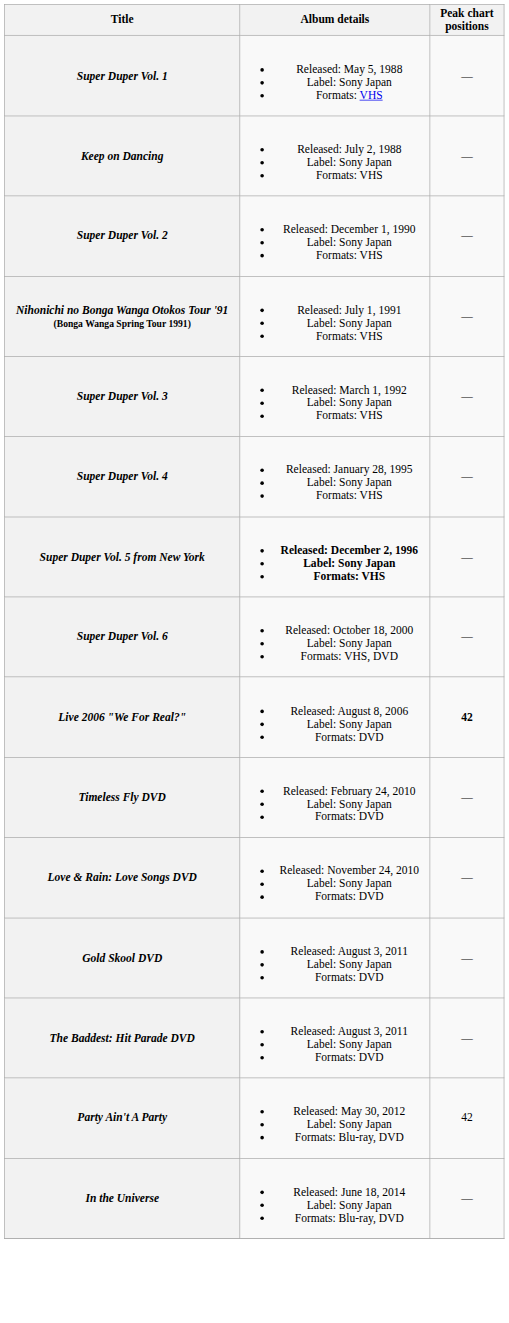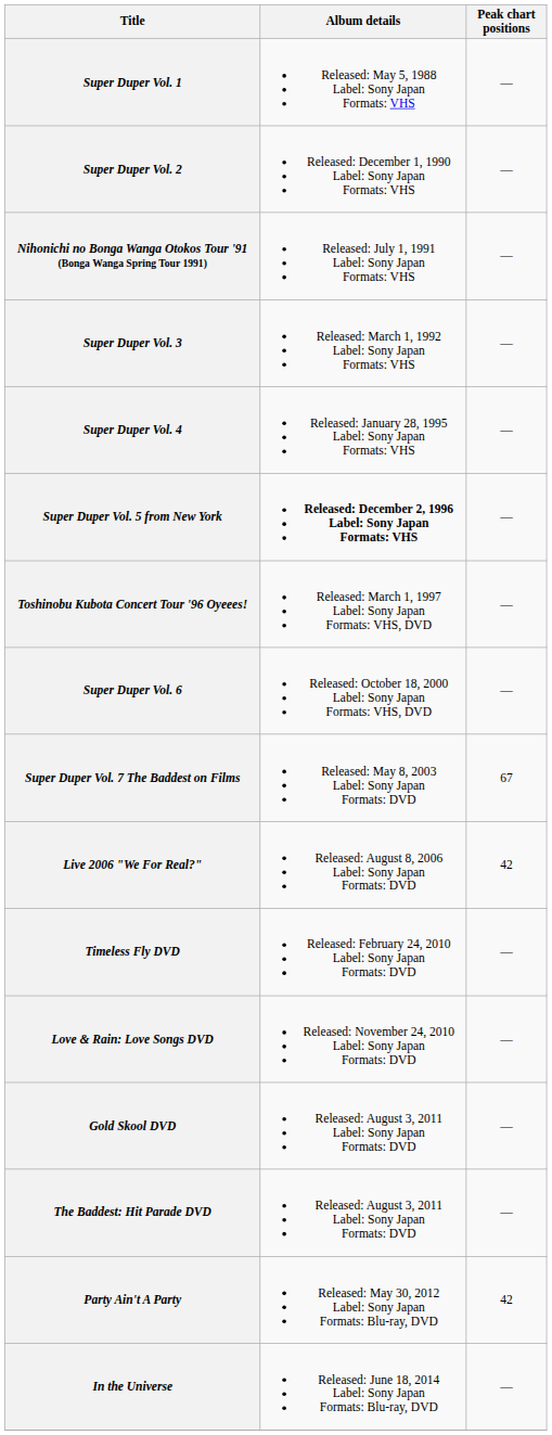 <table class="wikitable plainrowheaders" style="text-align:center;" border="1">
 <tr>
 <th scope="col" style="width:20em;">Title</th>
 <th scope="col" style="width:16em;">Album details</th>
 <th scope="col" style="width:6em;">Peak chart <br>positions<br></th>
 </tr>
 <tr>
 <th scope="row"><em>Super Duper Vol. 1</em></th>
 <td><br><ul><li>Released: May 5, 1988</li><li>Label: Sony Japan</li><li>Formats: <a href='#'>VHS</a></li></ul></td>
-<td>—</td>
-</tr>
-<tr>
-<th scope="row"><em>Keep on Dancing</em></th>
-<td><br><ul><li>Released: July 2, 1988</li><li>Label: Sony Japan</li><li>Formats: VHS</li></ul></td>
 <td>—</td>
 </tr>
 <tr>
 <th scope="row"><em>Super Duper Vol. 2</em></th>
 <td><br><ul><li>Released: December 1, 1990</li><li>Label: Sony Japan</li><li>Formats: VHS</li></ul></td>
 <td>—</td>
 </tr>
 <tr>
 <th scope="row"><em>Nihonichi no Bonga Wanga Otokos Tour '91</em> <small>(Bonga Wanga Spring Tour 1991)</small></th>
 <td><br><ul><li>Released: July 1, 1991</li><li>Label: Sony Japan</li><li>Formats: VHS</li></ul></td>
 <td>—</td>
 </tr>
 <tr>
 <th scope="row"><em>Super Duper Vol. 3</em></th>
 <td><br><ul><li>Released: March 1, 1992</li><li>Label: Sony Japan</li><li>Formats: VHS</li></ul></td>
 <td>—</td>
 </tr>
 <tr>
 <th scope="row"><em>Super Duper Vol. 4</em></th>
 <td><br><ul><li>Released: January 28, 1995</li><li>Label: Sony Japan</li><li>Formats: VHS</li></ul></td>
 <td>—</td>
 </tr>
 <tr>
 <th scope="row"><em>Super Duper Vol. 5 from New York</em></th>
 <td><strong><br><ul><li>Released: December 2, 1996</li><li>Label: Sony Japan</li><li>Formats: VHS</li></ul></strong></td>
 <td>—</td>
 </tr>
 <tr>
+<th scope="row"><em>Toshinobu Kubota Concert Tour '96 Oyeees!</em></th>
+<td><br><ul><li>Released: March 1, 1997</li><li>Label: Sony Japan</li><li>Formats: VHS, DVD</li></ul></td>
+<td>—</td>
+</tr>
+<tr>
 <th scope="row"><em>Super Duper Vol. 6</em></th>
 <td><br><ul><li>Released: October 18, 2000</li><li>Label: Sony Japan</li><li>Formats: VHS, DVD</li></ul></td>
 <td>—</td>
 </tr>
 <tr>
+<th scope="row"><em>Super Duper Vol. 7 The Baddest on Films</em></th>
+<td><br><ul><li>Released: May 8, 2003</li><li>Label: Sony Japan</li><li>Formats: DVD</li></ul></td>
+<td>67</td>
+</tr>
+<tr>
 <th scope="row"><em>Live 2006 "We For Real?"</em></th>
 <td><br><ul><li>Released: August 8, 2006</li><li>Label: Sony Japan</li><li>Formats: DVD</li></ul></td>
-<td><strong>42</strong></td>
+<td>42</td>
 </tr>
 <tr>
 <th scope="row"><em>Timeless Fly DVD</em></th>
 <td><br><ul><li>Released: February 24, 2010</li><li>Label: Sony Japan</li><li>Formats: DVD</li></ul></td>
 <td>—</td>
 </tr>
 <tr>
 <th scope="row"><em>Love & Rain: Love Songs DVD</em></th>
 <td><br><ul><li>Released: November 24, 2010</li><li>Label: Sony Japan</li><li>Formats: DVD</li></ul></td>
 <td>—</td>
 </tr>
 <tr>
 <th scope="row"><em>Gold Skool DVD</em></th>
 <td><br><ul><li>Released: August 3, 2011</li><li>Label: Sony Japan</li><li>Formats: DVD</li></ul></td>
 <td>—</td>
 </tr>
 <tr>
 <th scope="row"><em>The Baddest: Hit Parade DVD</em></th>
 <td><br><ul><li>Released: August 3, 2011</li><li>Label: Sony Japan</li><li>Formats: DVD</li></ul></td>
 <td>—</td>
 </tr>
 <tr>
 <th scope="row"><em>Party Ain't A Party</em></th>
 <td><br><ul><li>Released: May 30, 2012</li><li>Label: Sony Japan</li><li>Formats: Blu-ray, DVD</li></ul></td>
 <td>42</td>
 </tr>
 <tr>
 <th scope="row"><em>In the Universe</em></th>
 <td><br><ul><li>Released: June 18, 2014</li><li>Label: Sony Japan</li><li>Formats: Blu-ray, DVD</li></ul></td>
 <td>—</td>
 </tr>
 <tr>
 </tr>
 </table>
